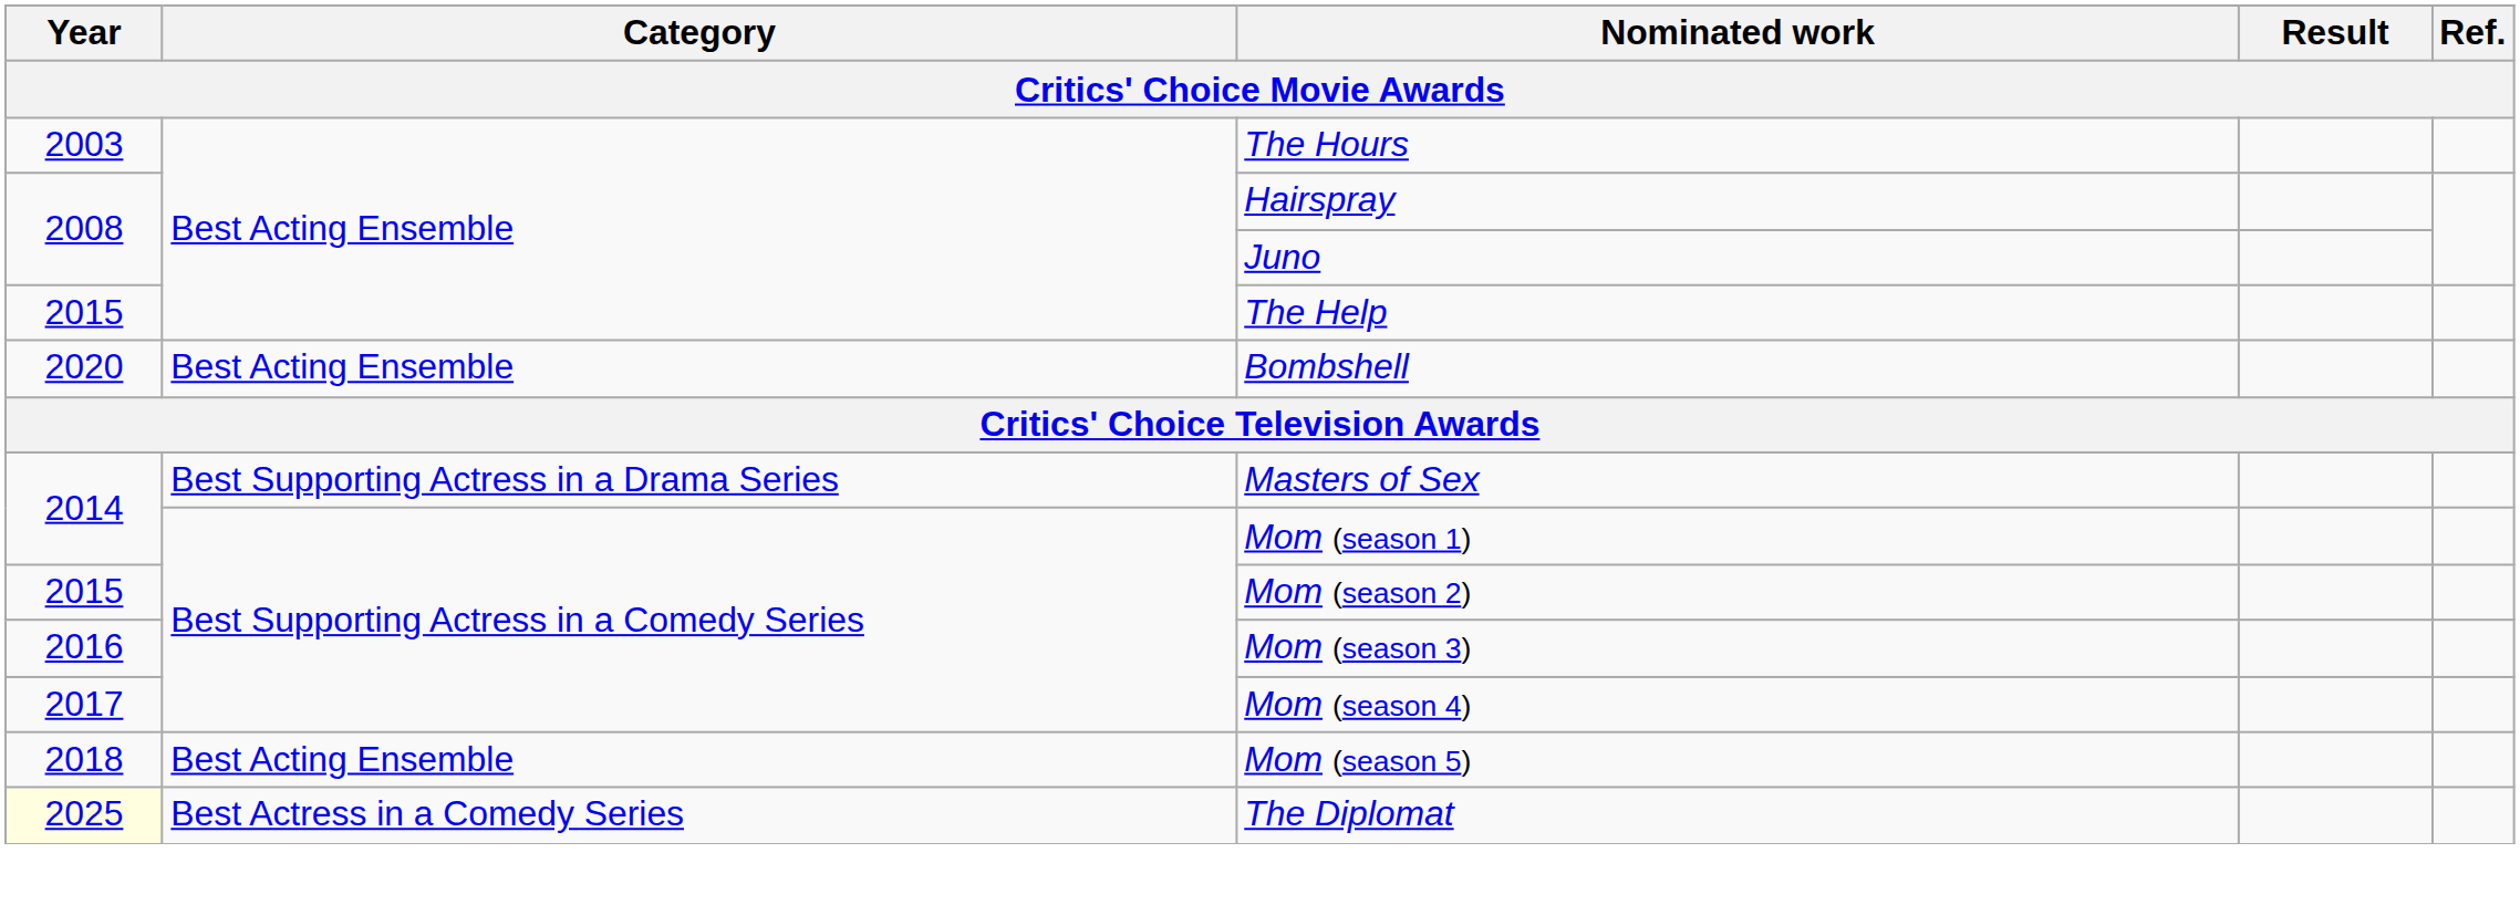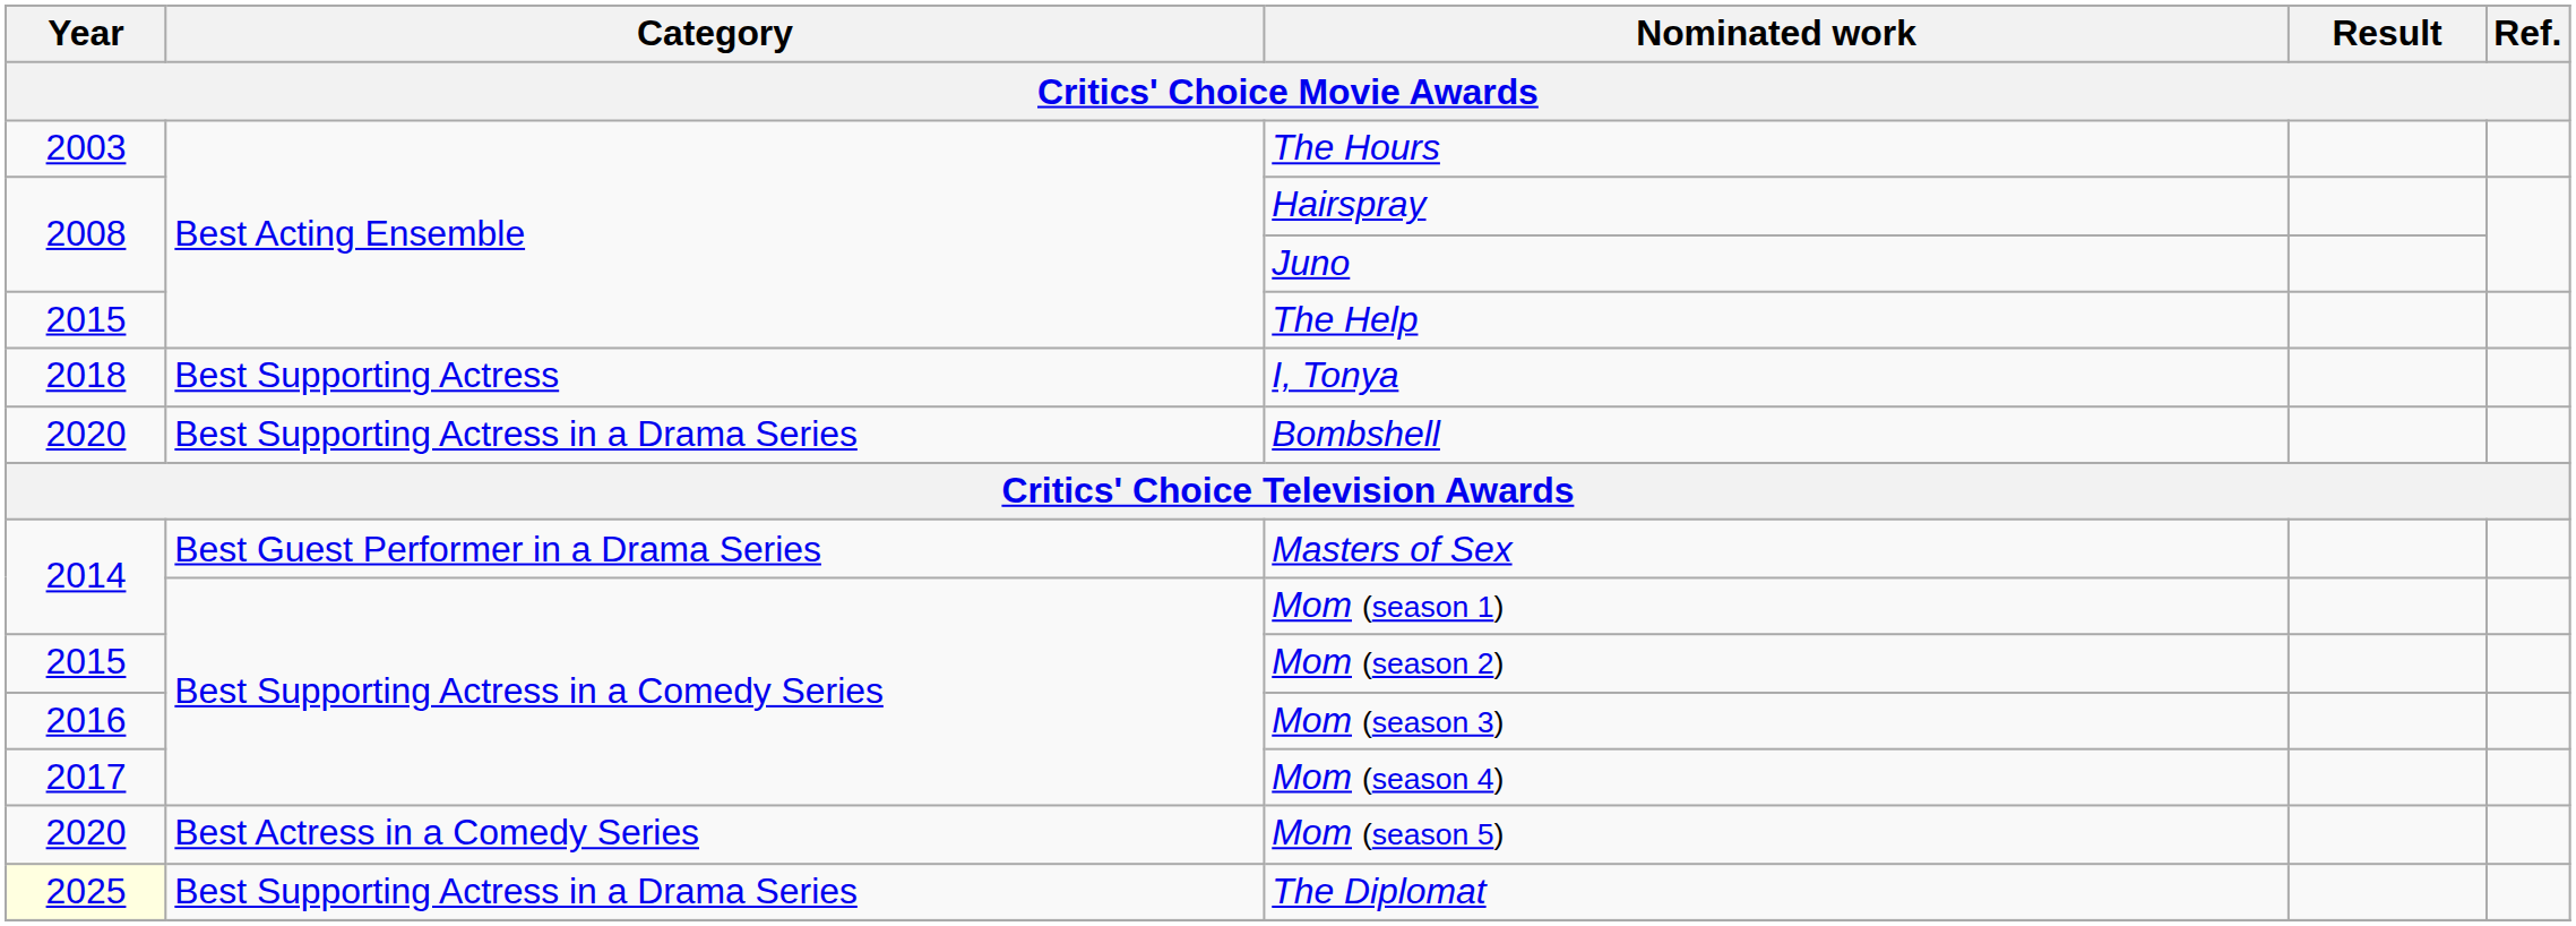 <table class=wikitable>
 <tr>
 <th scope="col" style="width:4em;">Year</th>
 <th scope="col" style="width:30em;">Category</th>
 <th scope="col" style="width:28em;">Nominated work</th>
 <th scope="col" style="width:5em;">Result</th>
 <th>Ref.</th>
 </tr>
 <tr>
 <th colspan=5><a href='#'>Critics' Choice Movie Awards</a></th>
 </tr>
 <tr>
 <td style="text-align:center;"><a href='#'>2003</a></td>
 <td rowspan=4><a href='#'>Best Acting Ensemble</a></td>
 <td><em><a href='#'>The Hours</a></em></td>
 <td></td>
 <td style="text-align:center;"></td>
 </tr>
 <tr>
 <td style="text-align:center;", rowspan=2><a href='#'>2008</a></td>
 <td><em><a href='#'>Hairspray</a></em></td>
 <td></td>
 <td style="text-align:center;", rowspan=2></td>
 </tr>
 <tr>
 <td><em><a href='#'>Juno</a></em></td>
 <td></td>
 </tr>
 <tr>
 <td style="text-align:center;"><a href='#'>2015</a></td>
 <td><em><a href='#'>The Help</a></em></td>
 <td></td>
 <td></td>
 </tr>
 <tr>
+<td style="text-align:center;"><a href='#'>2018</a></td>
+<td><a href='#'>Best Supporting Actress</a></td>
+<td><em><a href='#'>I, Tonya</a></em></td>
+<td></td>
+<td style="text-align:center;"></td>
+</tr>
+<tr>
 <td style="text-align:center;"><a href='#'>2020</a></td>
-<td><a href='#'>Best Acting Ensemble</a></td>
+<td><a href='#'>Best Supporting Actress in a Drama Series</a></td>
 <td><em><a href='#'>Bombshell</a></em></td>
 <td></td>
 <td style="text-align:center;"></td>
 </tr>
 <tr>
 <th colspan=5><a href='#'>Critics' Choice Television Awards</a></th>
 </tr>
 <tr>
 <td style="text-align:center;", rowspan="2"><a href='#'>2014</a></td>
-<td><a href='#'>Best Supporting Actress in a Drama Series</a></td>
+<td><a href='#'>Best Guest Performer in a Drama Series</a></td>
 <td><em><a href='#'>Masters of Sex</a></em></td>
 <td></td>
 <td style="text-align:center;"></td>
 </tr>
 <tr>
 <td rowspan=4><a href='#'>Best Supporting Actress in a Comedy Series</a></td>
 <td><em><a href='#'>Mom</a></em> <small> (<a href='#'>season 1</a>) </small></td>
 <td></td>
 <td style="text-align:center;"></td>
 </tr>
 <tr>
 <td style="text-align:center;"><a href='#'>2015</a></td>
 <td><em><a href='#'>Mom</a></em> <small> (<a href='#'>season 2</a>) </small></td>
 <td></td>
 <td style="text-align:center;"></td>
 </tr>
 <tr>
 <td style="text-align:center;"><a href='#'>2016</a></td>
 <td><em><a href='#'>Mom</a></em> <small> (<a href='#'>season 3</a>) </small></td>
 <td></td>
 <td style="text-align:center;"></td>
 </tr>
 <tr>
 <td style="text-align:center;"><a href='#'>2017</a></td>
 <td><em><a href='#'>Mom</a></em> <small> (<a href='#'>season 4</a>) </small></td>
 <td></td>
 <td style="text-align:center;"></td>
 </tr>
 <tr>
-<td style="text-align:center;"><a href='#'>2018</a></td>
-<td><a href='#'>Best Acting Ensemble</a></td>
+<td style="text-align:center;"><a href='#'>2020</a></td>
+<td><a href='#'>Best Actress in a Comedy Series</a></td>
 <td><em><a href='#'>Mom</a></em> <small> (<a href='#'>season 5</a>) </small></td>
 <td></td>
 <td style="text-align:center;"></td>
 </tr>
 <tr>
 <td style="background: lightyellow; text-align:center;"><a href='#'>2025</a></td>
-<td><a href='#'>Best Actress in a Comedy Series</a></td>
+<td><a href='#'>Best Supporting Actress in a Drama Series</a></td>
 <td><em><a href='#'>The Diplomat</a></em></td>
 <td></td>
 <td style="text-align:center;"></td>
 </tr>
 <tr>
 </tr>
 </table>
